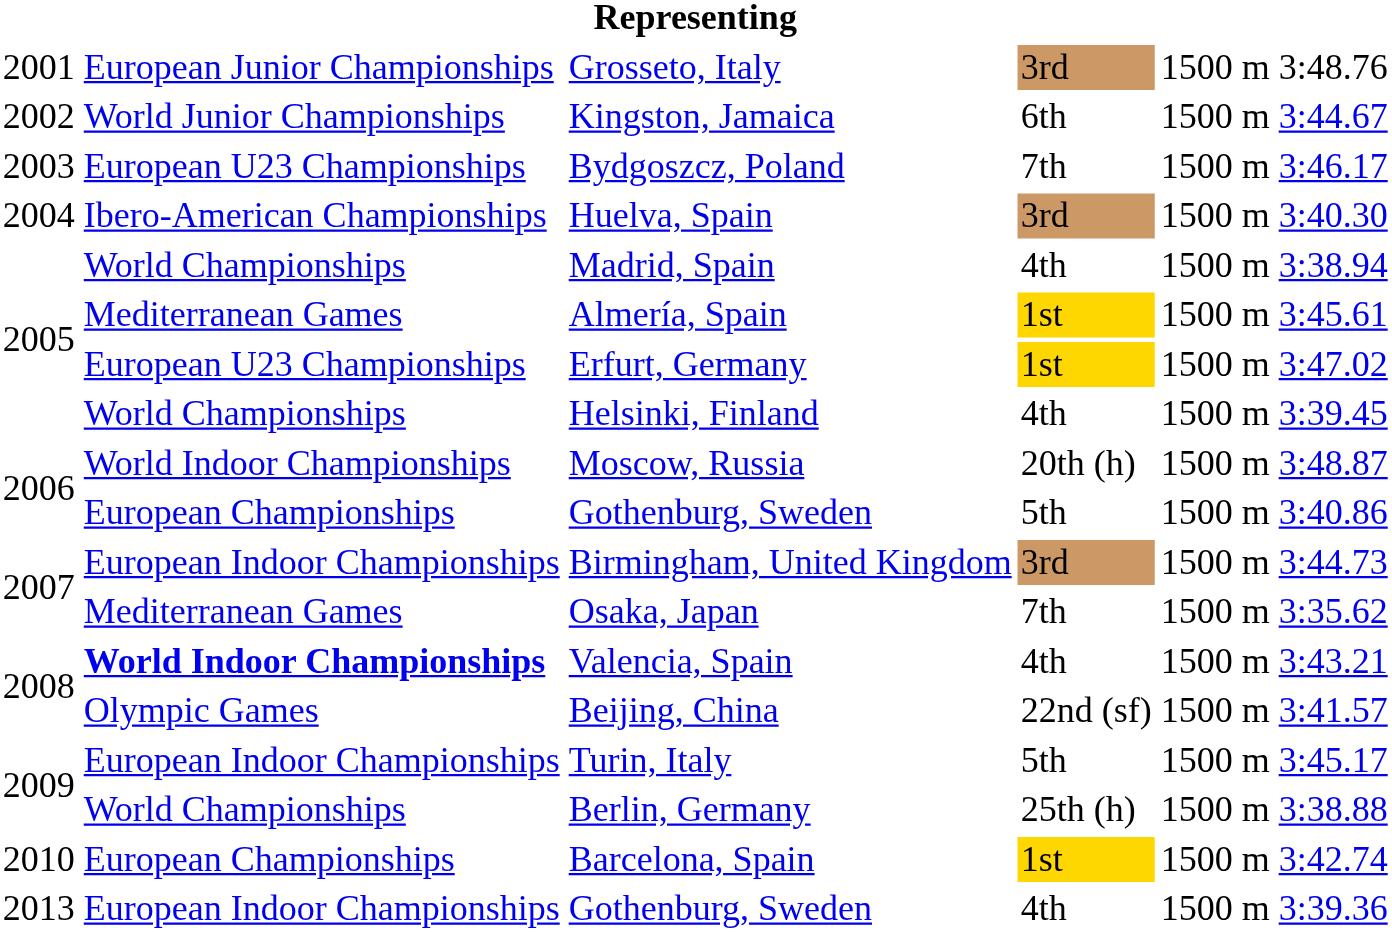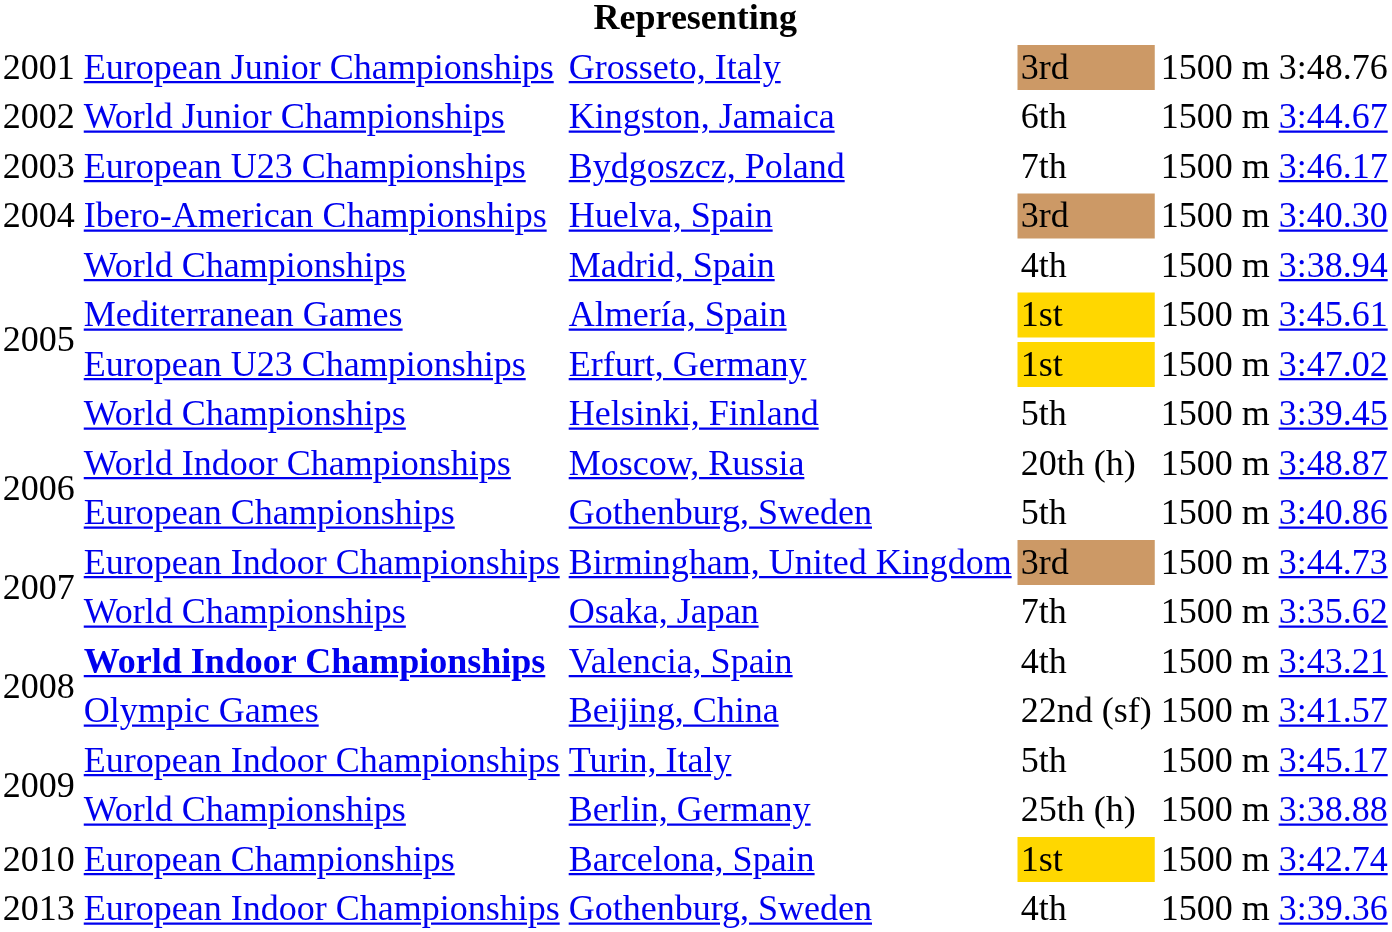 <table>
 <tr>
 <th colspan="6">Representing </th>
 </tr>
 <tr>
 <td>2001</td>
 <td><a href='#'>European Junior Championships</a></td>
 <td><a href='#'>Grosseto, Italy</a></td>
 <td bgcolor=cc9966>3rd</td>
 <td>1500 m</td>
 <td>3:48.76</td>
 </tr>
 <tr>
 <td>2002</td>
 <td><a href='#'>World Junior Championships</a></td>
 <td><a href='#'>Kingston, Jamaica</a></td>
 <td>6th</td>
 <td>1500 m</td>
 <td><a href='#'>3:44.67</a></td>
 </tr>
 <tr>
 <td>2003</td>
 <td><a href='#'>European U23 Championships</a></td>
 <td><a href='#'>Bydgoszcz, Poland</a></td>
 <td>7th</td>
 <td>1500 m</td>
 <td><a href='#'>3:46.17</a></td>
 </tr>
 <tr>
 <td>2004</td>
 <td><a href='#'>Ibero-American Championships</a></td>
 <td><a href='#'>Huelva, Spain</a></td>
 <td bgcolor=cc9966>3rd</td>
 <td>1500 m</td>
 <td><a href='#'>3:40.30</a></td>
 </tr>
 <tr>
 <td rowspan=4>2005</td>
 <td><a href='#'>World Championships</a></td>
 <td><a href='#'>Madrid, Spain</a></td>
 <td>4th</td>
 <td>1500 m</td>
 <td><a href='#'>3:38.94</a></td>
 </tr>
 <tr>
 <td><a href='#'>Mediterranean Games</a></td>
 <td><a href='#'>Almería, Spain</a></td>
 <td bgcolor=gold>1st</td>
 <td>1500 m</td>
 <td><a href='#'>3:45.61</a></td>
 </tr>
 <tr>
 <td><a href='#'>European U23 Championships</a></td>
 <td><a href='#'>Erfurt, Germany</a></td>
 <td bgcolor=gold>1st</td>
 <td>1500 m</td>
 <td><a href='#'>3:47.02</a></td>
 </tr>
 <tr>
 <td><a href='#'>World Championships</a></td>
 <td><a href='#'>Helsinki, Finland</a></td>
-<td>4th</td>
+<td>5th</td>
 <td>1500 m</td>
 <td><a href='#'>3:39.45</a></td>
 </tr>
 <tr>
 <td rowspan=2>2006</td>
 <td><a href='#'>World Indoor Championships</a></td>
 <td><a href='#'>Moscow, Russia</a></td>
 <td>20th (h)</td>
 <td>1500 m</td>
 <td><a href='#'>3:48.87</a></td>
 </tr>
 <tr>
 <td><a href='#'>European Championships</a></td>
 <td><a href='#'>Gothenburg, Sweden</a></td>
 <td>5th</td>
 <td>1500 m</td>
 <td><a href='#'>3:40.86</a></td>
 </tr>
 <tr>
 <td rowspan=2>2007</td>
 <td><a href='#'>European Indoor Championships</a></td>
 <td><a href='#'>Birmingham, United Kingdom</a></td>
 <td bgcolor="cc9966">3rd</td>
 <td>1500 m</td>
 <td><a href='#'>3:44.73</a></td>
 </tr>
 <tr>
-<td><a href='#'>Mediterranean Games</a></td>
+<td><a href='#'>World Championships</a></td>
 <td><a href='#'>Osaka, Japan</a></td>
 <td>7th</td>
 <td>1500 m</td>
 <td><a href='#'>3:35.62</a></td>
 </tr>
 <tr>
 <td rowspan=2>2008</td>
 <td><strong><a href='#'>World Indoor Championships</a></strong></td>
 <td><a href='#'>Valencia, Spain</a></td>
 <td>4th</td>
 <td>1500 m</td>
 <td><a href='#'>3:43.21</a></td>
 </tr>
 <tr>
 <td><a href='#'>Olympic Games</a></td>
 <td><a href='#'>Beijing, China</a></td>
 <td>22nd (sf)</td>
 <td>1500 m</td>
 <td><a href='#'>3:41.57</a></td>
 </tr>
 <tr>
 <td rowspan=2>2009</td>
 <td><a href='#'>European Indoor Championships</a></td>
 <td><a href='#'>Turin, Italy</a></td>
 <td>5th</td>
 <td>1500 m</td>
 <td><a href='#'>3:45.17</a></td>
 </tr>
 <tr>
 <td><a href='#'>World Championships</a></td>
 <td><a href='#'>Berlin, Germany</a></td>
 <td>25th (h)</td>
 <td>1500 m</td>
 <td><a href='#'>3:38.88</a></td>
 </tr>
 <tr>
 <td>2010</td>
 <td><a href='#'>European Championships</a></td>
 <td><a href='#'>Barcelona, Spain</a></td>
 <td bgcolor=gold>1st</td>
 <td>1500 m</td>
 <td><a href='#'>3:42.74</a></td>
 </tr>
 <tr>
 <td>2013</td>
 <td><a href='#'>European Indoor Championships</a></td>
 <td><a href='#'>Gothenburg, Sweden</a></td>
 <td>4th</td>
 <td>1500 m</td>
 <td><a href='#'>3:39.36</a></td>
 </tr>
 </table>
